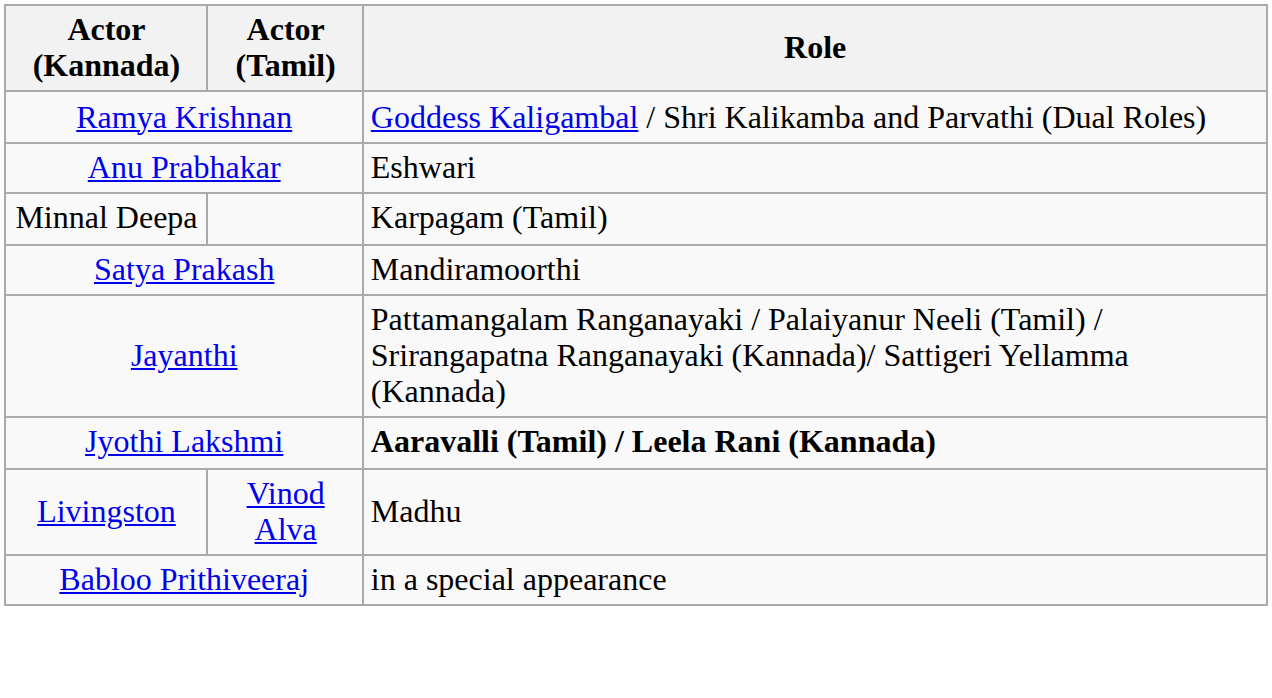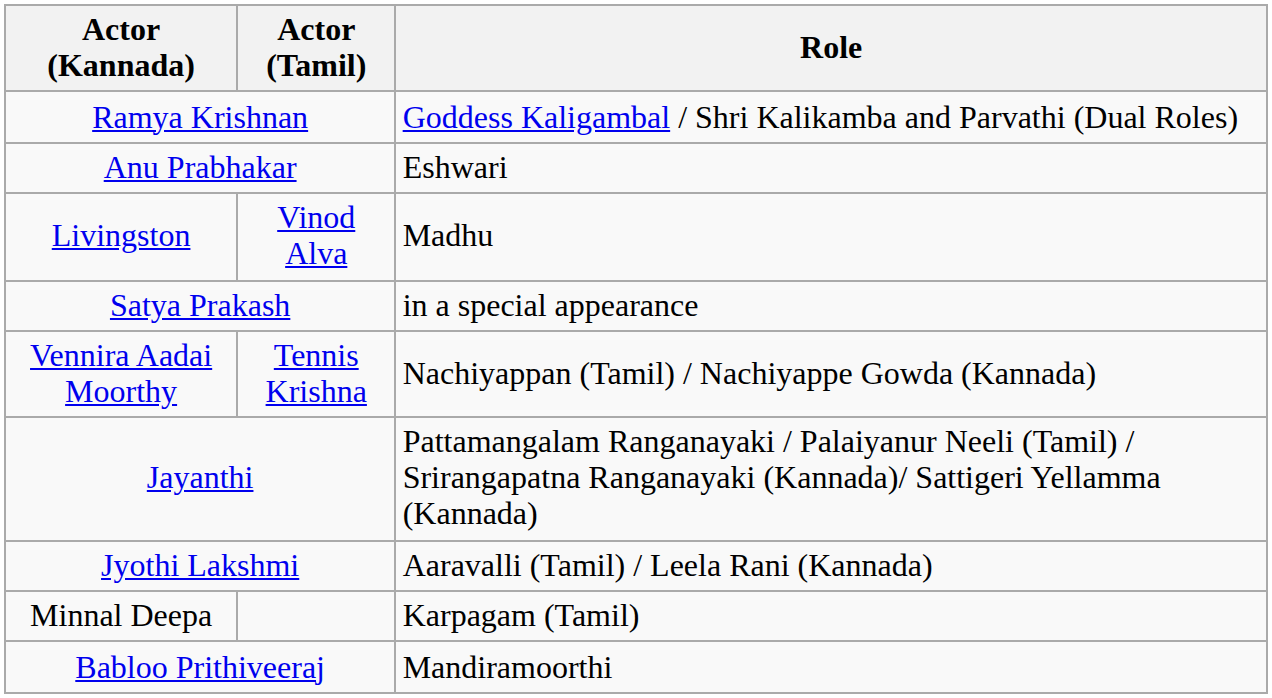 <table class="wikitable" style="width:50%;">
 <tr>
 <th>Actor (Kannada)</th>
 <th>Actor (Tamil)</th>
 <th>Role</th>
 </tr>
 <tr>
 <td colspan="2" style="text-align:center;"><a href='#'>Ramya Krishnan</a></td>
 <td><a href='#'>Goddess Kaligambal</a> / Shri Kalikamba and Parvathi (Dual Roles)</td>
 </tr>
 <tr>
 <td colspan="2" style="text-align:center;"><a href='#'>Anu Prabhakar</a></td>
 <td>Eshwari</td>
 </tr>
 <tr>
-<td style="text-align:center;">Minnal Deepa</td>
-<td></td>
-<td>Karpagam (Tamil)</td>
+<td style="text-align:center;"><a href='#'>Livingston</a></td>
+<td style="text-align:center;"><a href='#'>Vinod Alva</a></td>
+<td>Madhu</td>
 </tr>
 <tr>
 <td colspan="2" style="text-align:center;"><a href='#'>Satya Prakash</a></td>
-<td>Mandiramoorthi</td>
+<td>in a special appearance</td>
+</tr>
+<tr>
+<td style="text-align:center;"><a href='#'>Vennira Aadai Moorthy</a></td>
+<td style="text-align:center;"><a href='#'>Tennis Krishna</a></td>
+<td>Nachiyappan (Tamil) / Nachiyappe Gowda (Kannada)</td>
 </tr>
 <tr>
 <td colspan="2" style="text-align:center;"><a href='#'>Jayanthi</a></td>
 <td>Pattamangalam Ranganayaki / Palaiyanur Neeli (Tamil) / Srirangapatna Ranganayaki (Kannada)/ Sattigeri Yellamma (Kannada)</td>
 </tr>
 <tr>
 <td colspan="2" style="text-align:center;"><a href='#'>Jyothi Lakshmi</a></td>
-<td><strong>Aaravalli (Tamil) / Leela Rani (Kannada)</strong></td>
+<td>Aaravalli (Tamil) / Leela Rani (Kannada)</td>
 </tr>
 <tr>
-<td style="text-align:center;"><a href='#'>Livingston</a></td>
-<td style="text-align:center;"><a href='#'>Vinod Alva</a></td>
-<td>Madhu</td>
+<td style="text-align:center;">Minnal Deepa</td>
+<td></td>
+<td>Karpagam (Tamil)</td>
 </tr>
 <tr>
 <td colspan="2" style="text-align:center;"><a href='#'>Babloo Prithiveeraj</a></td>
-<td>in a special appearance</td>
+<td>Mandiramoorthi</td>
 </tr>
 </table>
